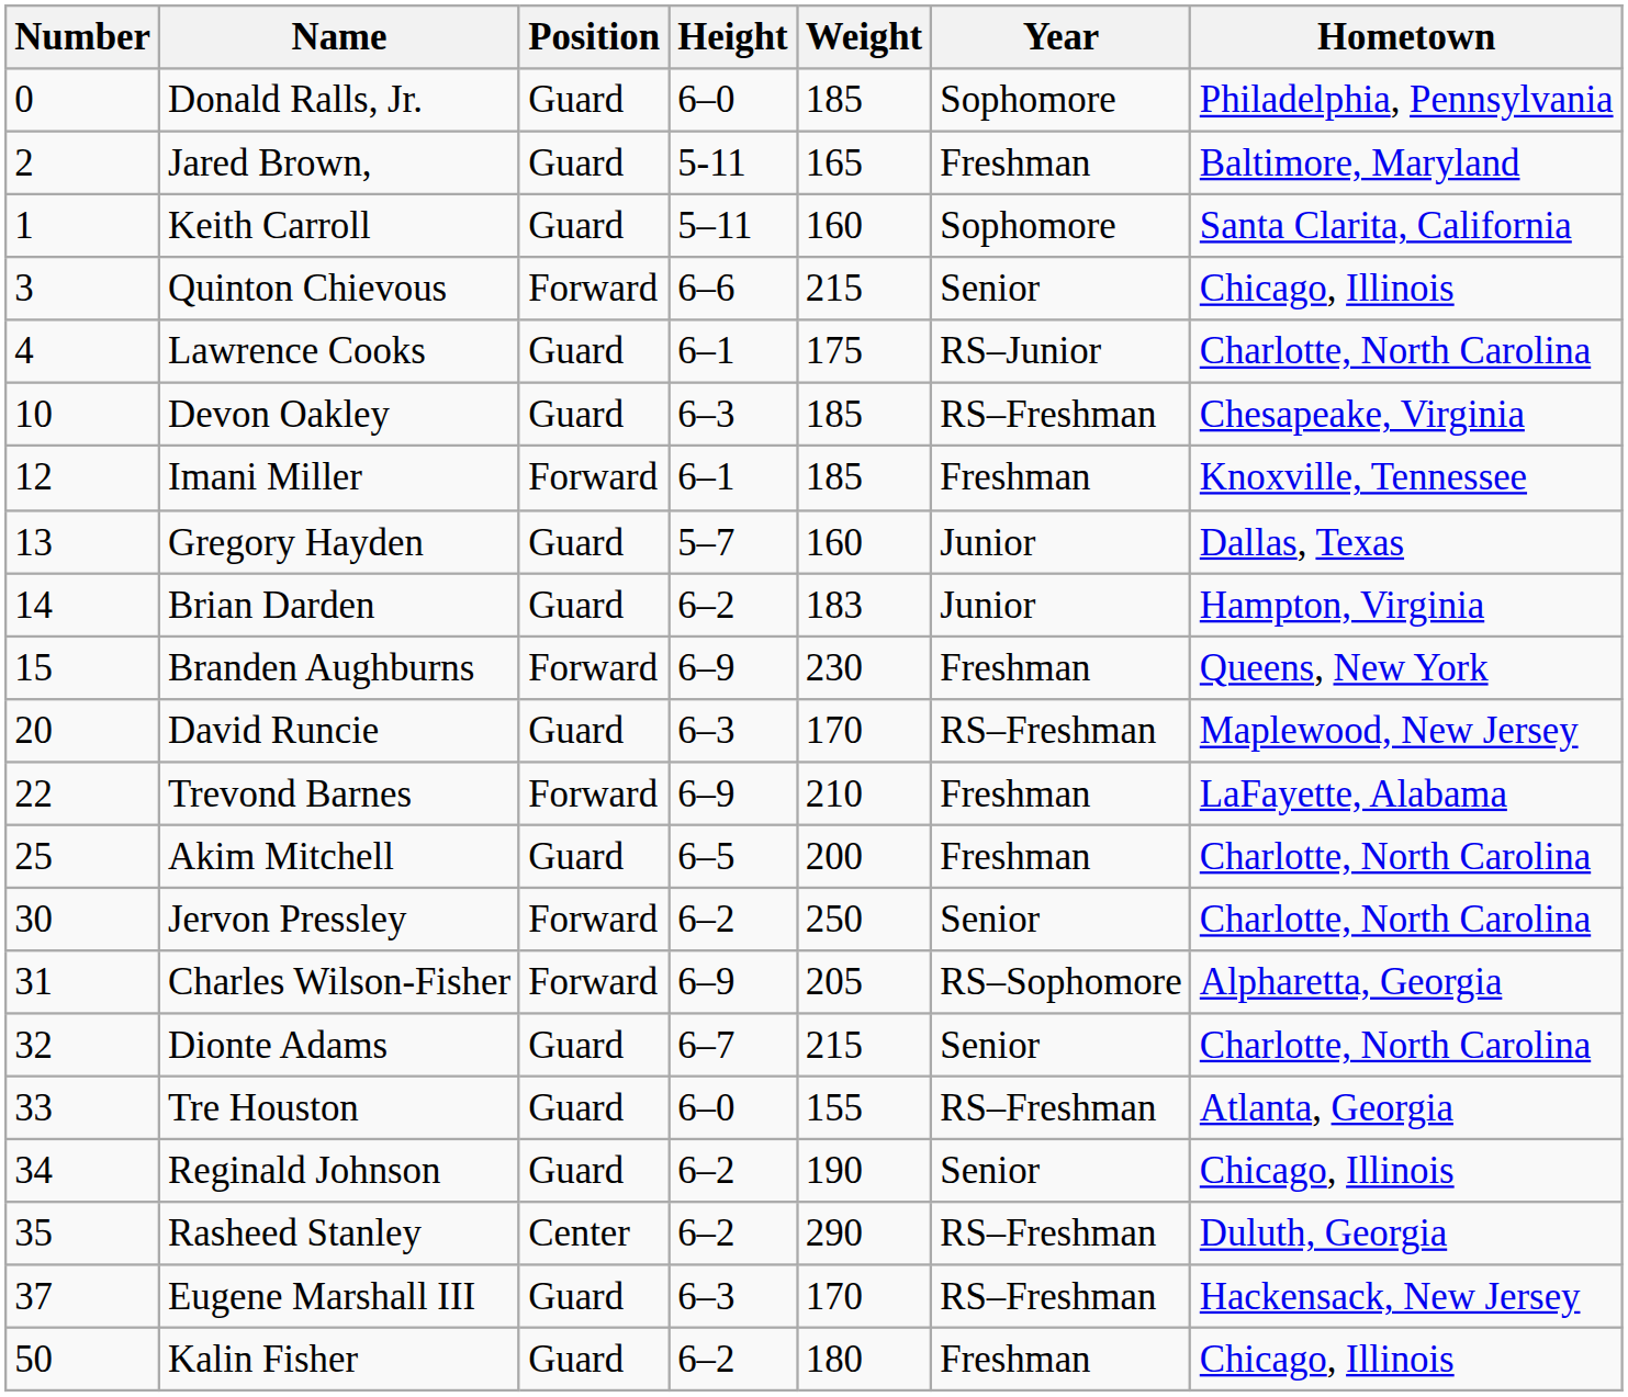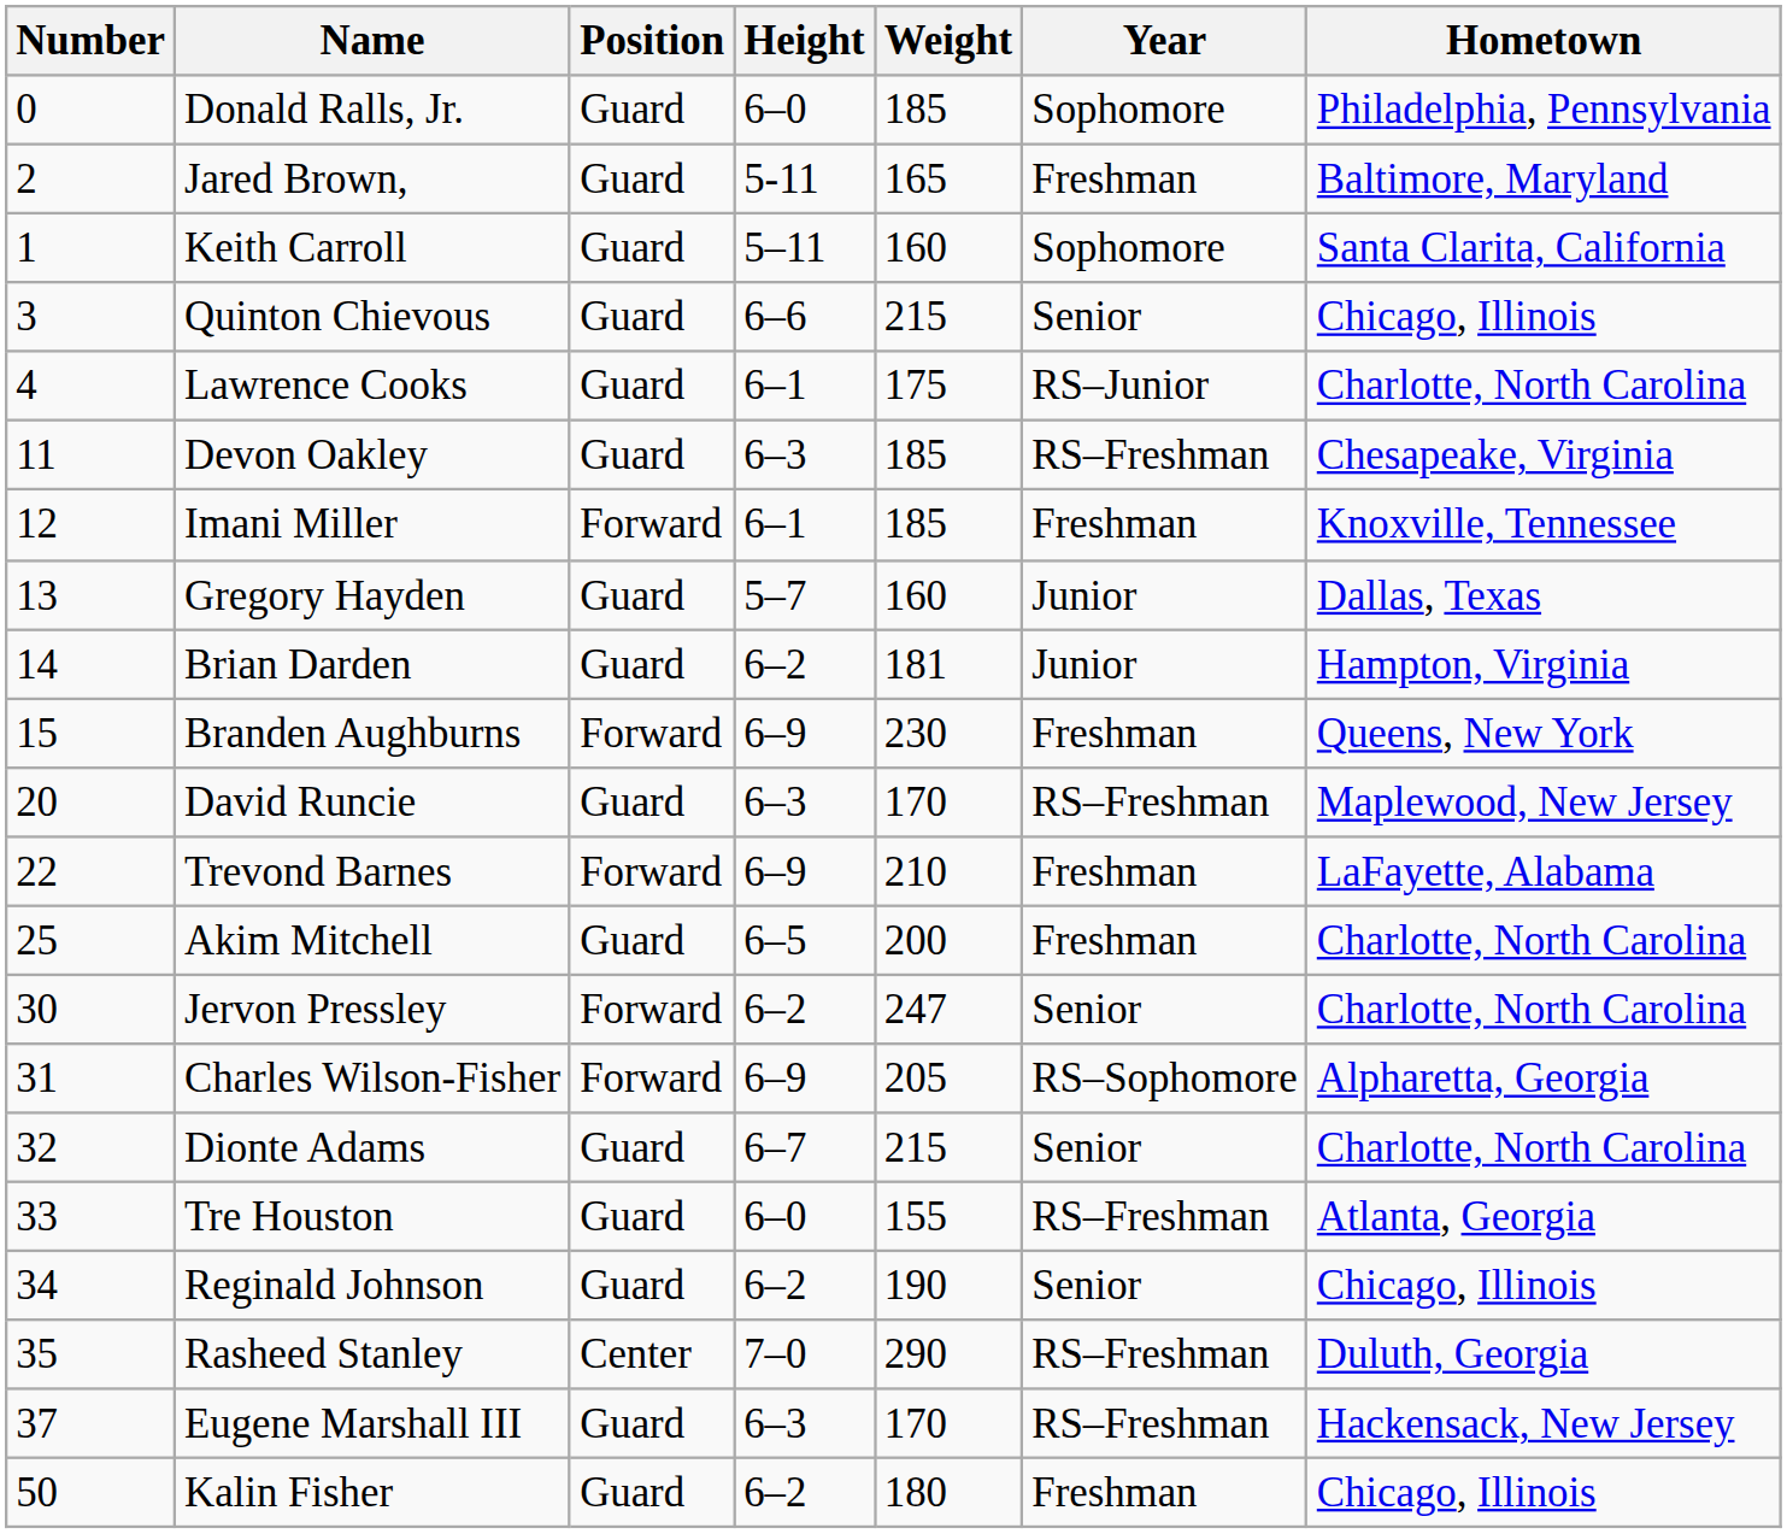 <table class="wikitable sortable" style="font-size: 95%;">
 <tr>
 <th>Number</th>
 <th>Name</th>
 <th>Position</th>
 <th>Height</th>
 <th>Weight</th>
 <th>Year</th>
 <th>Hometown</th>
 </tr>
 <tr>
 <td>0</td>
 <td>Donald Ralls, Jr.</td>
 <td>Guard</td>
 <td>6–0</td>
 <td>185</td>
 <td>Sophomore</td>
 <td><a href='#'>Philadelphia</a>, <a href='#'>Pennsylvania</a></td>
 </tr>
 <tr>
 <td>2</td>
 <td>Jared Brown,</td>
 <td>Guard</td>
 <td>5-11</td>
 <td>165</td>
 <td>Freshman</td>
 <td><a href='#'>Baltimore, Maryland</a></td>
 </tr>
 <tr>
 <td>1</td>
 <td>Keith Carroll</td>
 <td>Guard</td>
 <td>5–11</td>
 <td>160</td>
 <td>Sophomore</td>
 <td><a href='#'>Santa Clarita, California</a></td>
 </tr>
 <tr>
 <td>3</td>
 <td>Quinton Chievous</td>
-<td>Forward</td>
+<td>Guard</td>
 <td>6–6</td>
 <td>215</td>
 <td>Senior</td>
 <td><a href='#'>Chicago</a>, <a href='#'>Illinois</a></td>
 </tr>
 <tr>
 <td>4</td>
 <td>Lawrence Cooks</td>
 <td>Guard</td>
 <td>6–1</td>
 <td>175</td>
 <td>RS–Junior</td>
 <td><a href='#'>Charlotte, North Carolina</a></td>
 </tr>
 <tr>
-<td>10</td>
+<td>11</td>
 <td>Devon Oakley</td>
 <td>Guard</td>
 <td>6–3</td>
 <td>185</td>
 <td>RS–Freshman</td>
 <td><a href='#'>Chesapeake, Virginia</a></td>
 </tr>
 <tr>
 <td>12</td>
 <td>Imani Miller</td>
 <td>Forward</td>
 <td>6–1</td>
 <td>185</td>
 <td>Freshman</td>
 <td><a href='#'>Knoxville, Tennessee</a></td>
 </tr>
 <tr>
 <td>13</td>
 <td>Gregory Hayden</td>
 <td>Guard</td>
 <td>5–7</td>
 <td>160</td>
 <td>Junior</td>
 <td><a href='#'>Dallas</a>, <a href='#'>Texas</a></td>
 </tr>
 <tr>
 <td>14</td>
 <td>Brian Darden</td>
 <td>Guard</td>
 <td>6–2</td>
-<td>183</td>
+<td>181</td>
 <td>Junior</td>
 <td><a href='#'>Hampton, Virginia</a></td>
 </tr>
 <tr>
 <td>15</td>
 <td>Branden Aughburns</td>
 <td>Forward</td>
 <td>6–9</td>
 <td>230</td>
 <td>Freshman</td>
 <td><a href='#'>Queens</a>, <a href='#'>New York</a></td>
 </tr>
 <tr>
 <td>20</td>
 <td>David Runcie</td>
 <td>Guard</td>
 <td>6–3</td>
 <td>170</td>
 <td>RS–Freshman</td>
 <td><a href='#'>Maplewood, New Jersey</a></td>
 </tr>
 <tr>
 <td>22</td>
 <td>Trevond Barnes</td>
 <td>Forward</td>
 <td>6–9</td>
 <td>210</td>
 <td>Freshman</td>
 <td><a href='#'>LaFayette, Alabama</a></td>
 </tr>
 <tr>
 <td>25</td>
 <td>Akim Mitchell</td>
 <td>Guard</td>
 <td>6–5</td>
 <td>200</td>
 <td>Freshman</td>
 <td><a href='#'>Charlotte, North Carolina</a></td>
 </tr>
 <tr>
 <td>30</td>
 <td>Jervon Pressley</td>
 <td>Forward</td>
 <td>6–2</td>
-<td>250</td>
+<td>247</td>
 <td>Senior</td>
 <td><a href='#'>Charlotte, North Carolina</a></td>
 </tr>
 <tr>
 <td>31</td>
 <td>Charles Wilson-Fisher</td>
 <td>Forward</td>
 <td>6–9</td>
 <td>205</td>
 <td>RS–Sophomore</td>
 <td><a href='#'>Alpharetta, Georgia</a></td>
 </tr>
 <tr>
 <td>32</td>
 <td>Dionte Adams</td>
 <td>Guard</td>
 <td>6–7</td>
 <td>215</td>
 <td>Senior</td>
 <td><a href='#'>Charlotte, North Carolina</a></td>
 </tr>
 <tr>
 <td>33</td>
 <td>Tre Houston</td>
 <td>Guard</td>
 <td>6–0</td>
 <td>155</td>
 <td>RS–Freshman</td>
 <td><a href='#'>Atlanta</a>, <a href='#'>Georgia</a></td>
 </tr>
 <tr>
 <td>34</td>
 <td>Reginald Johnson</td>
 <td>Guard</td>
 <td>6–2</td>
 <td>190</td>
 <td>Senior</td>
 <td><a href='#'>Chicago</a>, <a href='#'>Illinois</a></td>
 </tr>
 <tr>
 <td>35</td>
 <td>Rasheed Stanley</td>
 <td>Center</td>
-<td>6–2</td>
+<td>7–0</td>
 <td>290</td>
 <td>RS–Freshman</td>
 <td><a href='#'>Duluth, Georgia</a></td>
 </tr>
 <tr>
 <td>37</td>
 <td>Eugene Marshall III</td>
 <td>Guard</td>
 <td>6–3</td>
 <td>170</td>
 <td>RS–Freshman</td>
 <td><a href='#'>Hackensack, New Jersey</a></td>
 </tr>
 <tr>
 <td>50</td>
 <td>Kalin Fisher</td>
 <td>Guard</td>
 <td>6–2</td>
 <td>180</td>
 <td>Freshman</td>
 <td><a href='#'>Chicago</a>, <a href='#'>Illinois</a></td>
 </tr>
 </table>
